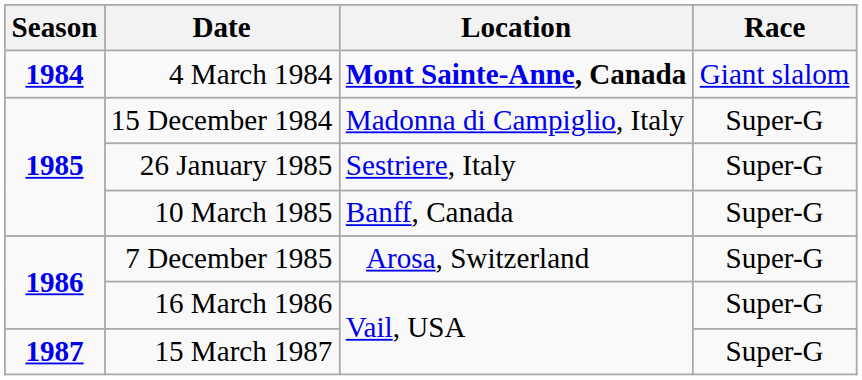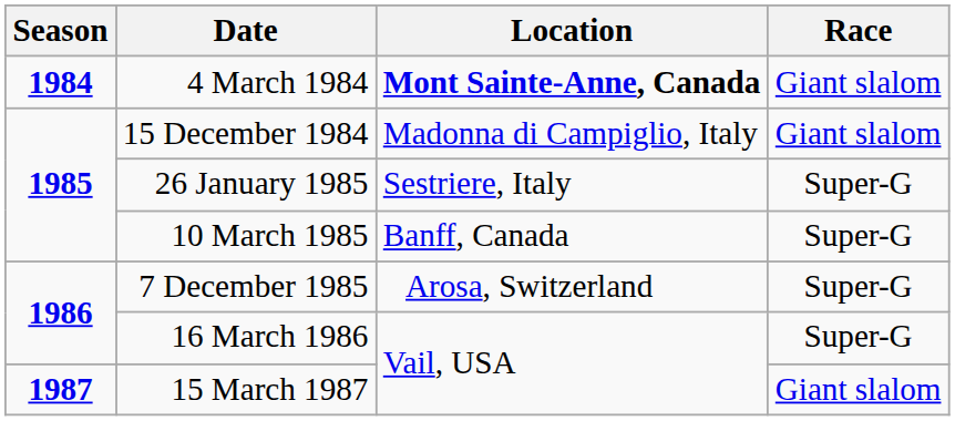 <table class=wikitable style="text-align:center">
 <tr>
 <th>Season</th>
 <th>Date</th>
 <th>Location</th>
 <th>Race</th>
 </tr>
 <tr>
 <td><strong><a href='#'>1984</a></strong></td>
 <td align=right>4 March 1984</td>
 <td align=left><strong> <a href='#'>Mont Sainte-Anne</a>, Canada</strong></td>
 <td><a href='#'>Giant slalom</a></td>
 </tr>
 <tr>
 <td rowspan=3><strong><a href='#'>1985</a></strong></td>
 <td align=right>15 December 1984</td>
 <td align=left> <a href='#'>Madonna di Campiglio</a>, Italy</td>
-<td>Super-G</td>
+<td><a href='#'>Giant slalom</a></td>
 </tr>
 <tr>
 <td align=right>26 January 1985</td>
 <td align=left> <a href='#'>Sestriere</a>, Italy</td>
 <td>Super-G</td>
 </tr>
 <tr>
 <td align=right>10 March 1985</td>
 <td align=left> <a href='#'>Banff</a>, Canada</td>
 <td>Super-G</td>
 </tr>
 <tr>
 <td rowspan=2><strong><a href='#'>1986</a></strong></td>
 <td align=right>7 December 1985</td>
 <td align=left>   <a href='#'>Arosa</a>, Switzerland</td>
 <td>Super-G</td>
 </tr>
 <tr>
 <td align=right>16 March 1986</td>
 <td align=left rowspan=2> <a href='#'>Vail</a>, USA</td>
 <td>Super-G</td>
 </tr>
 <tr>
 <td><strong><a href='#'>1987</a></strong></td>
 <td align=right>15 March 1987</td>
-<td>Super-G</td>
+<td><a href='#'>Giant slalom</a></td>
 </tr>
 </table>
